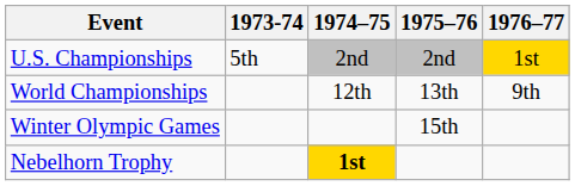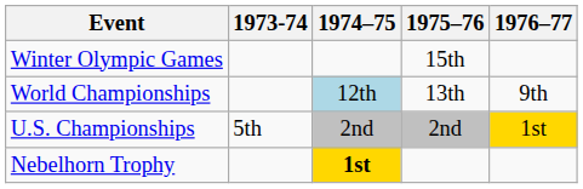 <table class="wikitable">
 <tr>
 <th>Event</th>
 <th>1973-74</th>
 <th>1974–75</th>
 <th>1975–76</th>
 <th>1976–77</th>
 </tr>
 <tr>
+<td><a href='#'>Winter Olympic Games</a></td>
+<td></td>
+<td></td>
+<td align="center">15th</td>
+<td></td>
+</tr>
+<tr>
+<td><a href='#'>World Championships</a></td>
+<td></td>
+<td align="center" style="background: lightblue;">12th</td>
+<td align="center">13th</td>
+<td align="center">9th</td>
+</tr>
+<tr>
 <td><a href='#'>U.S. Championships</a></td>
 <td>5th</td>
 <td align="center" bgcolor="silver">2nd</td>
 <td align="center" bgcolor="silver">2nd</td>
 <td align="center" bgcolor="gold">1st</td>
-</tr>
-<tr>
-<td><a href='#'>World Championships</a></td>
-<td></td>
-<td align="center">12th</td>
-<td align="center">13th</td>
-<td align="center">9th</td>
-</tr>
-<tr>
-<td><a href='#'>Winter Olympic Games</a></td>
-<td></td>
-<td></td>
-<td align="center">15th</td>
-<td></td>
 </tr>
 <tr>
 <td><a href='#'>Nebelhorn Trophy</a></td>
 <td></td>
 <td align="center" bgcolor="gold"><strong>1st</strong></td>
 <td></td>
 <td></td>
 </tr>
 </table>
